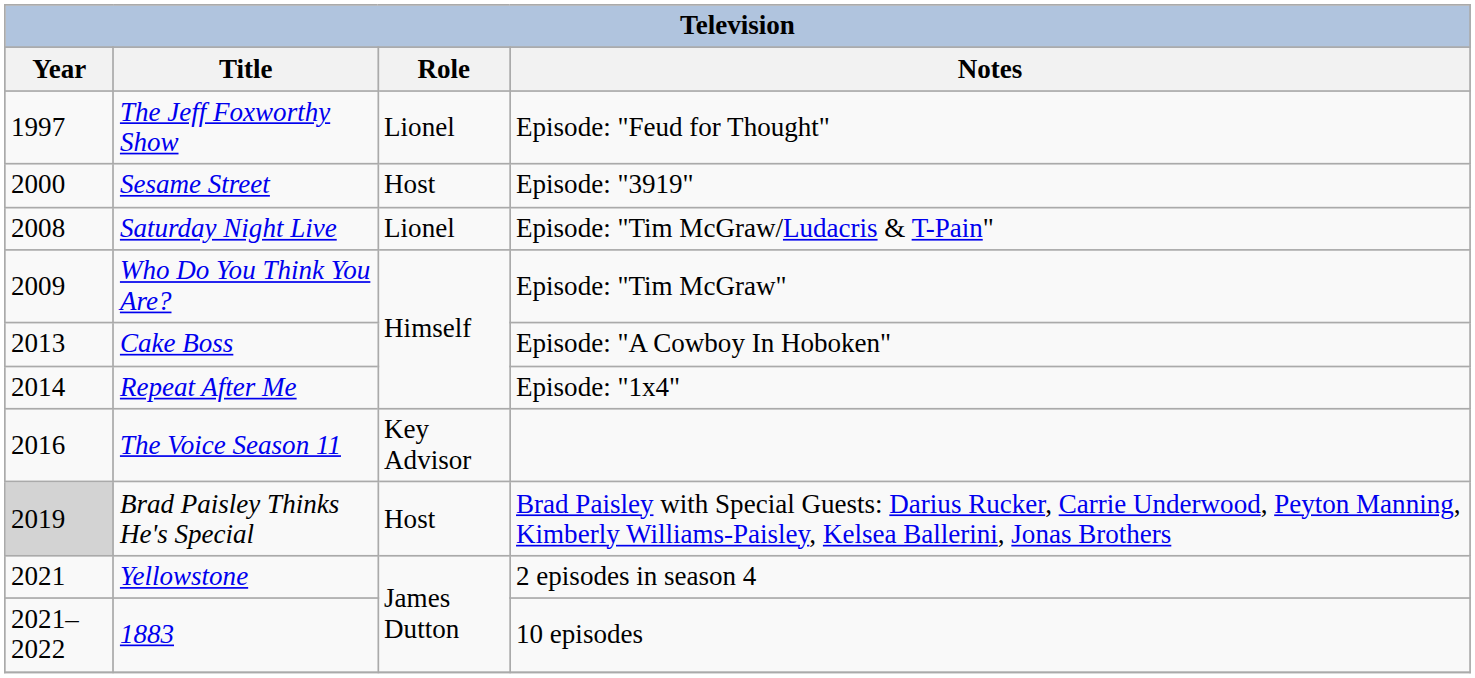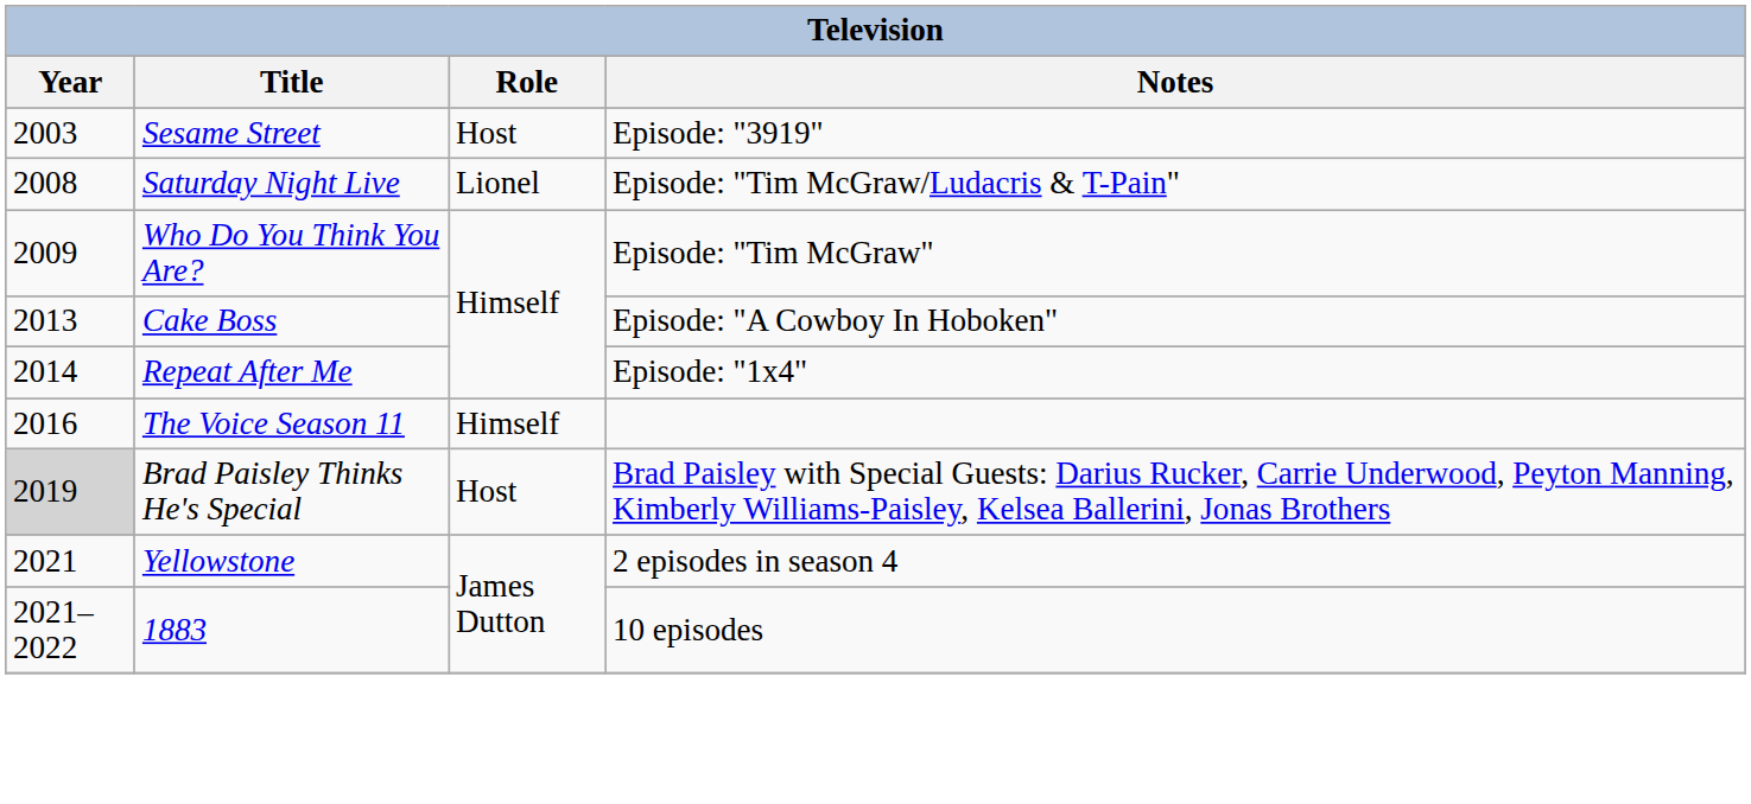 <table class="wikitable sortable">
 <tr style="background:#ccc; text-align:center;">
 <th colspan="4" style="background: LightSteelBlue;">Television</th>
 </tr>
 <tr style="background:#ccc; text-align:center;">
 <th>Year</th>
 <th>Title</th>
 <th>Role</th>
 <th>Notes</th>
 </tr>
 <tr>
-<td>1997</td>
-<td><em><a href='#'>The Jeff Foxworthy Show</a></em></td>
-<td>Lionel</td>
-<td>Episode: "Feud for Thought"</td>
-</tr>
-<tr>
-<td>2000</td>
+<td>2003</td>
 <td><em><a href='#'>Sesame Street</a></em></td>
 <td>Host</td>
 <td>Episode: "3919"</td>
 </tr>
 <tr>
 <td>2008</td>
 <td><em><a href='#'>Saturday Night Live</a></em></td>
 <td>Lionel</td>
 <td>Episode: "Tim McGraw/<a href='#'>Ludacris</a> & <a href='#'>T-Pain</a>"</td>
 </tr>
 <tr>
 <td>2009</td>
 <td><em><a href='#'>Who Do You Think You Are?</a></em></td>
 <td rowspan=3>Himself</td>
 <td>Episode: "Tim McGraw"</td>
 </tr>
 <tr>
 <td>2013</td>
 <td><em><a href='#'>Cake Boss</a></em></td>
 <td>Episode: "A Cowboy In Hoboken"</td>
 </tr>
 <tr>
 <td>2014</td>
 <td><em><a href='#'>Repeat After Me</a></em></td>
 <td>Episode: "1x4"</td>
 </tr>
 <tr>
 <td>2016</td>
 <td><em><a href='#'>The Voice Season 11</a></em></td>
-<td>Key Advisor</td>
+<td>Himself</td>
 <td></td>
 </tr>
 <tr>
 <td style="background: lightgrey;">2019</td>
 <td><em>Brad Paisley Thinks He's Special</em></td>
 <td>Host</td>
 <td><a href='#'>Brad Paisley</a> with Special Guests: <a href='#'>Darius Rucker</a>, <a href='#'>Carrie Underwood</a>, <a href='#'>Peyton Manning</a>, <a href='#'>Kimberly Williams-Paisley</a>, <a href='#'>Kelsea Ballerini</a>, <a href='#'>Jonas Brothers</a></td>
 </tr>
 <tr>
 <td>2021</td>
 <td><em><a href='#'>Yellowstone</a></em></td>
 <td rowspan=2>James Dutton</td>
 <td>2 episodes in season 4</td>
 </tr>
 <tr>
 <td>2021–2022</td>
 <td><em><a href='#'>1883</a></em></td>
 <td>10 episodes</td>
 </tr>
 <tr>
 </tr>
 </table>
